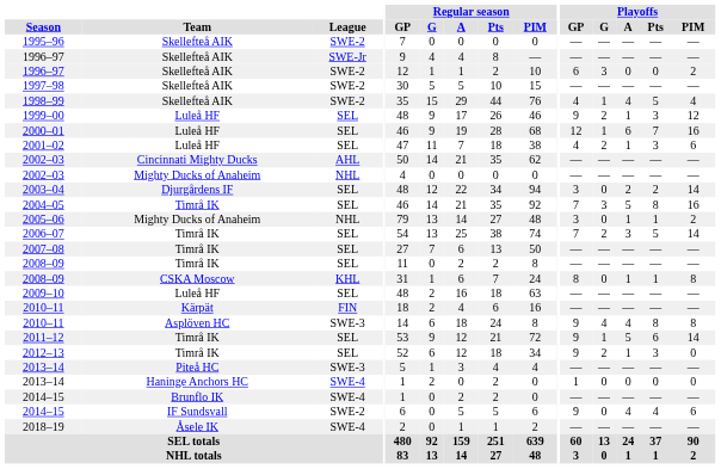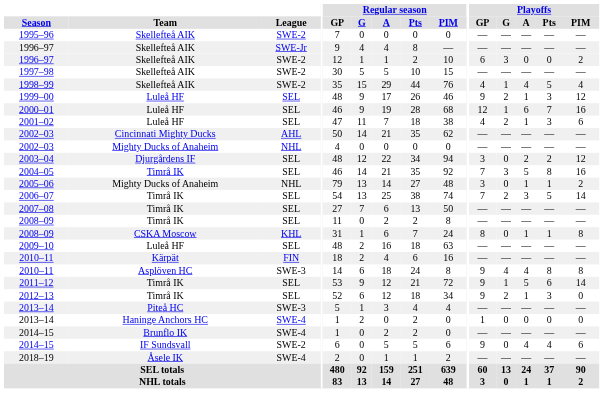 <table border="0" cellpadding="1" cellspacing="0" style="text-align:center; width:60em">
 <tr bgcolor="#e0e0e0">
 <th colspan="3" bgcolor="#ffffff"></th>
 <th rowspan="100" bgcolor="#ffffff"></th>
 <th colspan="5"><a href='#'>Regular season</a></th>
 <th rowspan="100" bgcolor="#ffffff"></th>
 <th colspan="5"><a href='#'>Playoffs</a></th>
 </tr>
 <tr bgcolor="#e0e0e0">
 <th><a href='#'>Season</a></th>
 <th>Team</th>
 <th>League</th>
 <th>GP</th>
 <th><a href='#'>G</a></th>
 <th><a href='#'>A</a></th>
 <th><a href='#'>Pts</a></th>
 <th><a href='#'>PIM</a></th>
 <th>GP</th>
 <th>G</th>
 <th>A</th>
 <th>Pts</th>
 <th>PIM</th>
 </tr>
 <tr>
 <td><a href='#'>1995–96</a></td>
 <td><a href='#'>Skellefteå AIK</a></td>
 <td><a href='#'>SWE-2</a></td>
 <td>7</td>
 <td>0</td>
 <td>0</td>
 <td>0</td>
 <td>0</td>
 <td>—</td>
 <td>—</td>
 <td>—</td>
 <td>—</td>
 <td>—</td>
 </tr>
 <tr bgcolor="#f0f0f0">
 <td>1996–97</td>
 <td>Skellefteå AIK</td>
 <td><a href='#'>SWE-Jr</a></td>
 <td>9</td>
 <td>4</td>
 <td>4</td>
 <td>8</td>
 <td>—</td>
 <td>—</td>
 <td>—</td>
 <td>—</td>
 <td>—</td>
 <td>—</td>
 </tr>
 <tr bgcolor="#f0f0f0">
 <td><a href='#'>1996–97</a></td>
 <td>Skellefteå AIK</td>
 <td>SWE-2</td>
 <td>12</td>
 <td>1</td>
 <td>1</td>
 <td>2</td>
 <td>10</td>
 <td>6</td>
 <td>3</td>
 <td>0</td>
 <td>0</td>
 <td>2</td>
 </tr>
 <tr>
 <td><a href='#'>1997–98</a></td>
 <td>Skellefteå AIK</td>
 <td>SWE-2</td>
 <td>30</td>
 <td>5</td>
 <td>5</td>
 <td>10</td>
 <td>15</td>
 <td>—</td>
 <td>—</td>
 <td>—</td>
 <td>—</td>
 <td>—</td>
 </tr>
 <tr bgcolor="#f0f0f0">
 <td><a href='#'>1998–99</a></td>
 <td>Skellefteå AIK</td>
 <td>SWE-2</td>
 <td>35</td>
 <td>15</td>
 <td>29</td>
 <td>44</td>
 <td>76</td>
 <td>4</td>
 <td>1</td>
 <td>4</td>
 <td>5</td>
 <td>4</td>
 </tr>
 <tr>
 <td><a href='#'>1999–00</a></td>
 <td><a href='#'>Luleå HF</a></td>
 <td><a href='#'>SEL</a></td>
 <td>48</td>
 <td>9</td>
 <td>17</td>
 <td>26</td>
 <td>46</td>
 <td>9</td>
 <td>2</td>
 <td>1</td>
 <td>3</td>
 <td>12</td>
 </tr>
 <tr bgcolor="#f0f0f0">
 <td><a href='#'>2000–01</a></td>
 <td>Luleå HF</td>
 <td>SEL</td>
 <td>46</td>
 <td>9</td>
 <td>19</td>
 <td>28</td>
 <td>68</td>
 <td>12</td>
 <td>1</td>
 <td>6</td>
 <td>7</td>
 <td>16</td>
 </tr>
 <tr>
 <td><a href='#'>2001–02</a></td>
 <td>Luleå HF</td>
 <td>SEL</td>
 <td>47</td>
 <td>11</td>
 <td>7</td>
 <td>18</td>
 <td>38</td>
 <td>4</td>
 <td>2</td>
 <td>1</td>
 <td>3</td>
 <td>6</td>
 </tr>
 <tr bgcolor="#f0f0f0">
 <td><a href='#'>2002–03</a></td>
 <td><a href='#'>Cincinnati Mighty Ducks</a></td>
 <td><a href='#'>AHL</a></td>
 <td>50</td>
 <td>14</td>
 <td>21</td>
 <td>35</td>
 <td>62</td>
 <td>—</td>
 <td>—</td>
 <td>—</td>
 <td>—</td>
 <td>—</td>
 </tr>
 <tr>
 <td><a href='#'>2002–03</a></td>
 <td><a href='#'>Mighty Ducks of Anaheim</a></td>
 <td><a href='#'>NHL</a></td>
 <td>4</td>
 <td>0</td>
 <td>0</td>
 <td>0</td>
 <td>0</td>
 <td>—</td>
 <td>—</td>
 <td>—</td>
 <td>—</td>
 <td>—</td>
 </tr>
 <tr bgcolor="#f0f0f0">
 <td><a href='#'>2003–04</a></td>
 <td><a href='#'>Djurgårdens IF</a></td>
 <td>SEL</td>
 <td>48</td>
 <td>12</td>
 <td>22</td>
 <td>34</td>
 <td>94</td>
 <td>3</td>
 <td>0</td>
 <td>2</td>
 <td>2</td>
-<td>14</td>
+<td>12</td>
 </tr>
 <tr>
 <td><a href='#'>2004–05</a></td>
 <td><a href='#'>Timrå IK</a></td>
 <td>SEL</td>
 <td>46</td>
 <td>14</td>
 <td>21</td>
 <td>35</td>
 <td>92</td>
 <td>7</td>
 <td>3</td>
 <td>5</td>
 <td>8</td>
 <td>16</td>
 </tr>
 <tr bgcolor="#f0f0f0">
 <td><a href='#'>2005–06</a></td>
 <td>Mighty Ducks of Anaheim</td>
 <td>NHL</td>
 <td>79</td>
 <td>13</td>
 <td>14</td>
 <td>27</td>
 <td>48</td>
 <td>3</td>
 <td>0</td>
 <td>1</td>
 <td>1</td>
 <td>2</td>
 </tr>
 <tr>
 <td><a href='#'>2006–07</a></td>
 <td>Timrå IK</td>
 <td>SEL</td>
 <td>54</td>
 <td>13</td>
 <td>25</td>
 <td>38</td>
 <td>74</td>
 <td>7</td>
 <td>2</td>
 <td>3</td>
 <td>5</td>
 <td>14</td>
 </tr>
 <tr bgcolor="#f0f0f0">
 <td><a href='#'>2007–08</a></td>
 <td>Timrå IK</td>
 <td>SEL</td>
 <td>27</td>
 <td>7</td>
 <td>6</td>
 <td>13</td>
 <td>50</td>
 <td>—</td>
 <td>—</td>
 <td>—</td>
 <td>—</td>
 <td>—</td>
 </tr>
 <tr>
 <td><a href='#'>2008–09</a></td>
 <td>Timrå IK</td>
 <td>SEL</td>
 <td>11</td>
 <td>0</td>
 <td>2</td>
 <td>2</td>
 <td>8</td>
 <td>—</td>
 <td>—</td>
 <td>—</td>
 <td>—</td>
 <td>—</td>
 </tr>
 <tr bgcolor="#f0f0f0">
 <td><a href='#'>2008–09</a></td>
 <td><a href='#'>CSKA Moscow</a></td>
 <td><a href='#'>KHL</a></td>
 <td>31</td>
 <td>1</td>
 <td>6</td>
 <td>7</td>
 <td>24</td>
 <td>8</td>
 <td>0</td>
 <td>1</td>
 <td>1</td>
 <td>8</td>
 </tr>
 <tr>
 <td><a href='#'>2009–10</a></td>
 <td>Luleå HF</td>
 <td>SEL</td>
 <td>48</td>
 <td>2</td>
 <td>16</td>
 <td>18</td>
 <td>63</td>
 <td>—</td>
 <td>—</td>
 <td>—</td>
 <td>—</td>
 <td>—</td>
 </tr>
 <tr bgcolor="#f0f0f0">
 <td><a href='#'>2010–11</a></td>
 <td><a href='#'>Kärpät</a></td>
 <td><a href='#'>FIN</a></td>
 <td>18</td>
 <td>2</td>
 <td>4</td>
 <td>6</td>
 <td>16</td>
 <td>—</td>
 <td>—</td>
 <td>—</td>
 <td>—</td>
 <td>—</td>
 </tr>
 <tr>
 <td><a href='#'>2010–11</a></td>
 <td><a href='#'>Asplöven HC</a></td>
 <td>SWE-3</td>
 <td>14</td>
 <td>6</td>
 <td>18</td>
 <td>24</td>
 <td>8</td>
 <td>9</td>
 <td>4</td>
 <td>4</td>
 <td>8</td>
 <td>8</td>
 </tr>
 <tr bgcolor="#f0f0f0">
 <td><a href='#'>2011–12</a></td>
 <td>Timrå IK</td>
 <td>SEL</td>
 <td>53</td>
 <td>9</td>
 <td>12</td>
 <td>21</td>
 <td>72</td>
 <td>9</td>
 <td>1</td>
 <td>5</td>
 <td>6</td>
 <td>14</td>
 </tr>
 <tr>
 <td><a href='#'>2012–13</a></td>
 <td>Timrå IK</td>
 <td>SEL</td>
 <td>52</td>
 <td>6</td>
 <td>12</td>
 <td>18</td>
 <td>34</td>
 <td>9</td>
 <td>2</td>
 <td>1</td>
 <td>3</td>
 <td>0</td>
 </tr>
 <tr bgcolor="#f0f0f0">
 <td><a href='#'>2013–14</a></td>
 <td><a href='#'>Piteå HC</a></td>
 <td>SWE-3</td>
 <td>5</td>
 <td>1</td>
 <td>3</td>
 <td>4</td>
 <td>4</td>
 <td>—</td>
 <td>—</td>
 <td>—</td>
 <td>—</td>
 <td>—</td>
 </tr>
 <tr>
 <td>2013–14</td>
 <td><a href='#'>Haninge Anchors HC</a></td>
 <td><a href='#'>SWE-4</a></td>
 <td>1</td>
 <td>2</td>
 <td>0</td>
 <td>2</td>
 <td>0</td>
 <td>1</td>
 <td>0</td>
 <td>0</td>
 <td>0</td>
 <td>0</td>
 </tr>
 <tr bgcolor="#f0f0f0">
 <td>2014–15</td>
 <td><a href='#'>Brunflo IK</a></td>
 <td>SWE-4</td>
 <td>1</td>
 <td>0</td>
 <td>2</td>
 <td>2</td>
 <td>0</td>
 <td>—</td>
 <td>—</td>
 <td>—</td>
 <td>—</td>
 <td>—</td>
 </tr>
 <tr>
 <td><a href='#'>2014–15</a></td>
 <td><a href='#'>IF Sundsvall</a></td>
 <td>SWE-2</td>
 <td>6</td>
 <td>0</td>
 <td>5</td>
 <td>5</td>
 <td>6</td>
 <td>9</td>
 <td>0</td>
 <td>4</td>
 <td>4</td>
 <td>6</td>
 </tr>
 <tr bgcolor="#f0f0f0">
 <td>2018–19</td>
 <td><a href='#'>Åsele IK</a></td>
 <td>SWE-4</td>
 <td>2</td>
 <td>0</td>
 <td>1</td>
 <td>1</td>
 <td>2</td>
 <td>—</td>
 <td>—</td>
 <td>—</td>
 <td>—</td>
 <td>—</td>
 </tr>
 <tr bgcolor="#e0e0e0">
 <th colspan="3">SEL totals</th>
 <th>480</th>
 <th>92</th>
 <th>159</th>
 <th>251</th>
 <th>639</th>
 <th>60</th>
 <th>13</th>
 <th>24</th>
 <th>37</th>
 <th>90</th>
 </tr>
 <tr bgcolor="#e0e0e0">
 <th colspan="3">NHL totals</th>
 <th>83</th>
 <th>13</th>
 <th>14</th>
 <th>27</th>
 <th>48</th>
 <th>3</th>
 <th>0</th>
 <th>1</th>
 <th>1</th>
 <th>2</th>
 </tr>
 </table>
